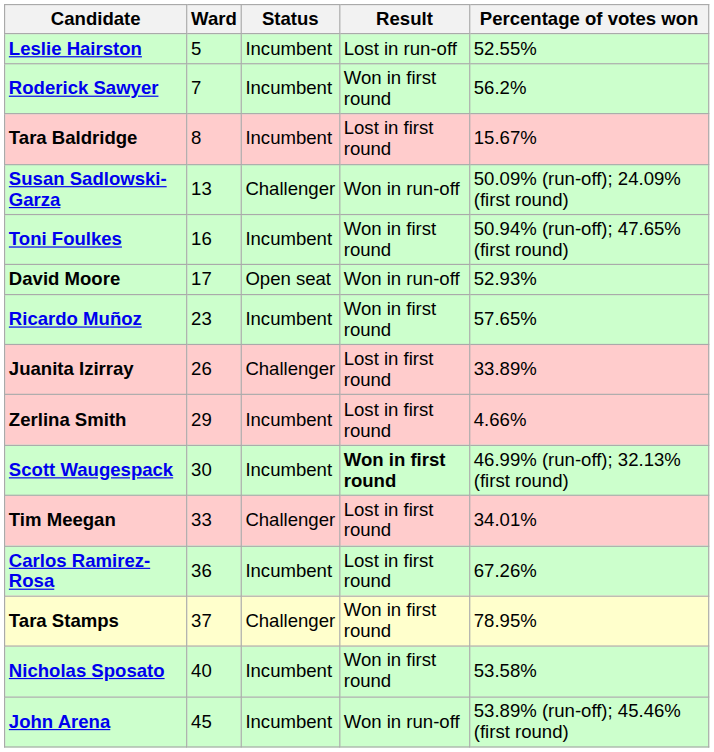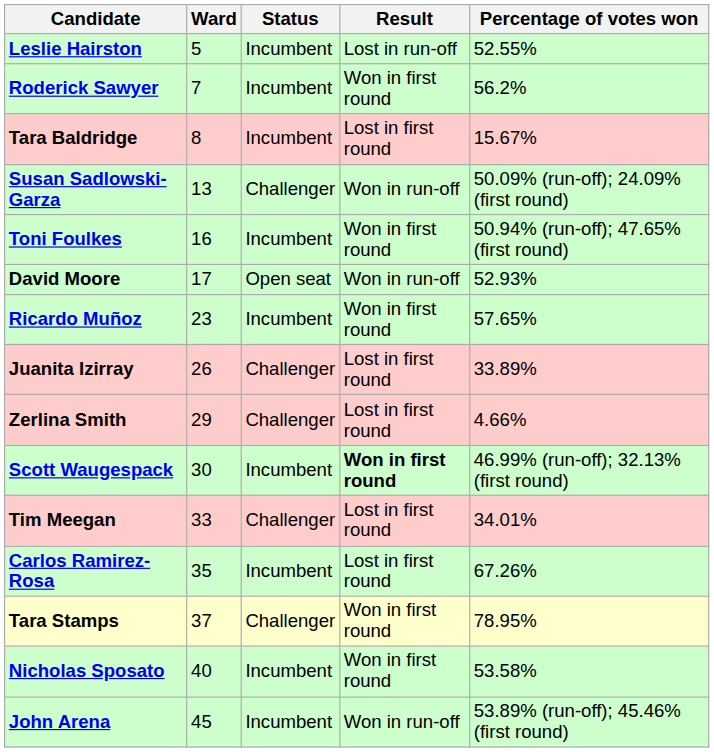 <table class="wikitable sortable mw-collapsible">
 <tr>
 <th>Candidate</th>
 <th>Ward</th>
 <th>Status</th>
 <th>Result</th>
 <th>Percentage of votes won</th>
 </tr>
 <tr bgcolor=ccffcc>
 <td><strong><a href='#'>Leslie Hairston</a></strong></td>
 <td>5</td>
 <td>Incumbent</td>
 <td>Lost in run-off</td>
 <td>52.55%</td>
 </tr>
 <tr bgcolor=ccffcc>
 <td><strong><a href='#'>Roderick Sawyer</a></strong></td>
 <td>7</td>
 <td>Incumbent</td>
 <td>Won in first round</td>
 <td>56.2%</td>
 </tr>
 <tr bgcolor=ffcccc>
 <td><strong>Tara Baldridge</strong></td>
 <td>8</td>
 <td>Incumbent</td>
 <td>Lost in first round</td>
 <td>15.67%</td>
 </tr>
 <tr bgcolor=ccffcc>
 <td><strong><a href='#'>Susan Sadlowski-Garza</a></strong></td>
 <td>13</td>
 <td>Challenger</td>
 <td>Won in run-off</td>
 <td>50.09% (run-off); 24.09% (first round)</td>
 </tr>
 <tr bgcolor=ccffcc>
 <td><strong><a href='#'>Toni Foulkes</a></strong></td>
 <td>16</td>
 <td>Incumbent</td>
 <td>Won in first round</td>
 <td>50.94% (run-off); 47.65% (first round)</td>
 </tr>
 <tr bgcolor=ccffcc>
 <td><strong>David Moore</strong></td>
 <td>17</td>
 <td>Open seat</td>
 <td>Won in run-off</td>
 <td>52.93%</td>
 </tr>
 <tr bgcolor=ccffcc>
 <td><strong><a href='#'>Ricardo Muñoz</a></strong></td>
 <td>23</td>
 <td>Incumbent</td>
 <td>Won in first round</td>
 <td>57.65%</td>
 </tr>
 <tr bgcolor=ffcccc>
 <td><strong>Juanita Izirray</strong></td>
 <td>26</td>
 <td>Challenger</td>
 <td>Lost in first round</td>
 <td>33.89%</td>
 </tr>
 <tr bgcolor=ffcccc>
 <td><strong>Zerlina Smith</strong></td>
 <td>29</td>
-<td>Incumbent</td>
+<td>Challenger</td>
 <td>Lost in first round</td>
 <td>4.66%</td>
 </tr>
 <tr bgcolor=ccffcc>
 <td><strong><a href='#'>Scott Waugespack</a></strong></td>
 <td>30</td>
 <td>Incumbent</td>
 <td><strong>Won in first round</strong></td>
 <td>46.99% (run-off); 32.13% (first round)</td>
 </tr>
 <tr bgcolor=ffcccc>
 <td><strong>Tim Meegan</strong></td>
 <td>33</td>
 <td>Challenger</td>
 <td>Lost in first round</td>
 <td>34.01%</td>
 </tr>
 <tr bgcolor=ccffcc>
 <td><strong><a href='#'>Carlos Ramirez-Rosa</a></strong></td>
-<td>36</td>
+<td>35</td>
 <td>Incumbent</td>
 <td>Lost in first round</td>
 <td>67.26%</td>
 </tr>
 <tr bgcolor=ffffcc>
 <td><strong>Tara Stamps</strong></td>
 <td>37</td>
 <td>Challenger</td>
 <td>Won in first round</td>
 <td>78.95%</td>
 </tr>
 <tr bgcolor=ccffcc>
 <td><strong><a href='#'>Nicholas Sposato</a></strong></td>
 <td>40</td>
 <td>Incumbent</td>
 <td>Won in first round</td>
 <td>53.58%</td>
 </tr>
 <tr bgcolor=ccffcc>
 <td><strong><a href='#'>John Arena</a></strong></td>
 <td>45</td>
 <td>Incumbent</td>
 <td>Won in run-off</td>
 <td>53.89% (run-off); 45.46% (first round)</td>
 </tr>
 </table>
